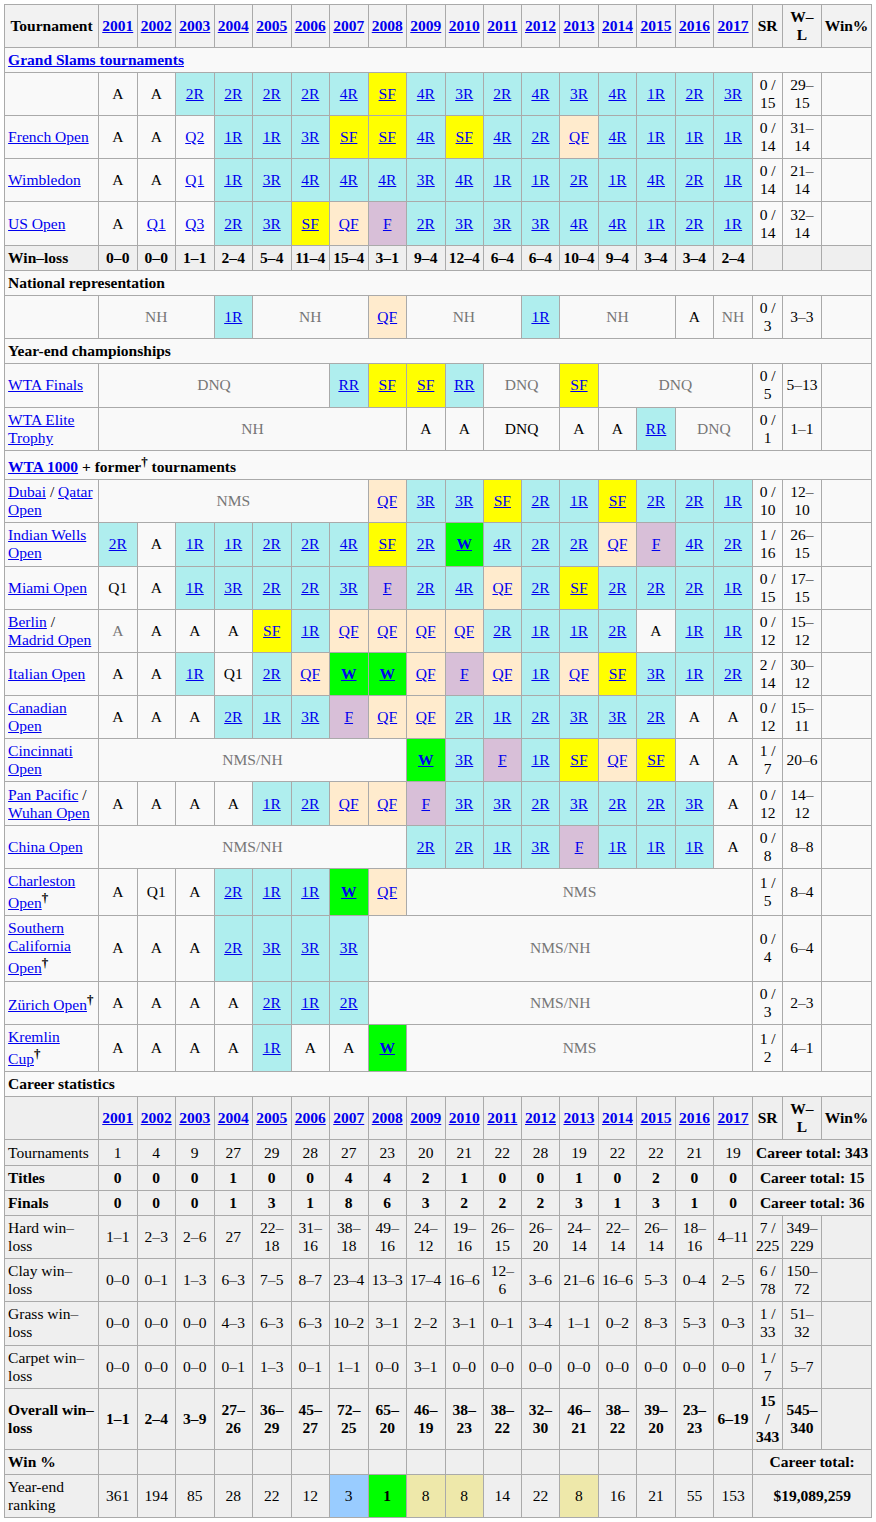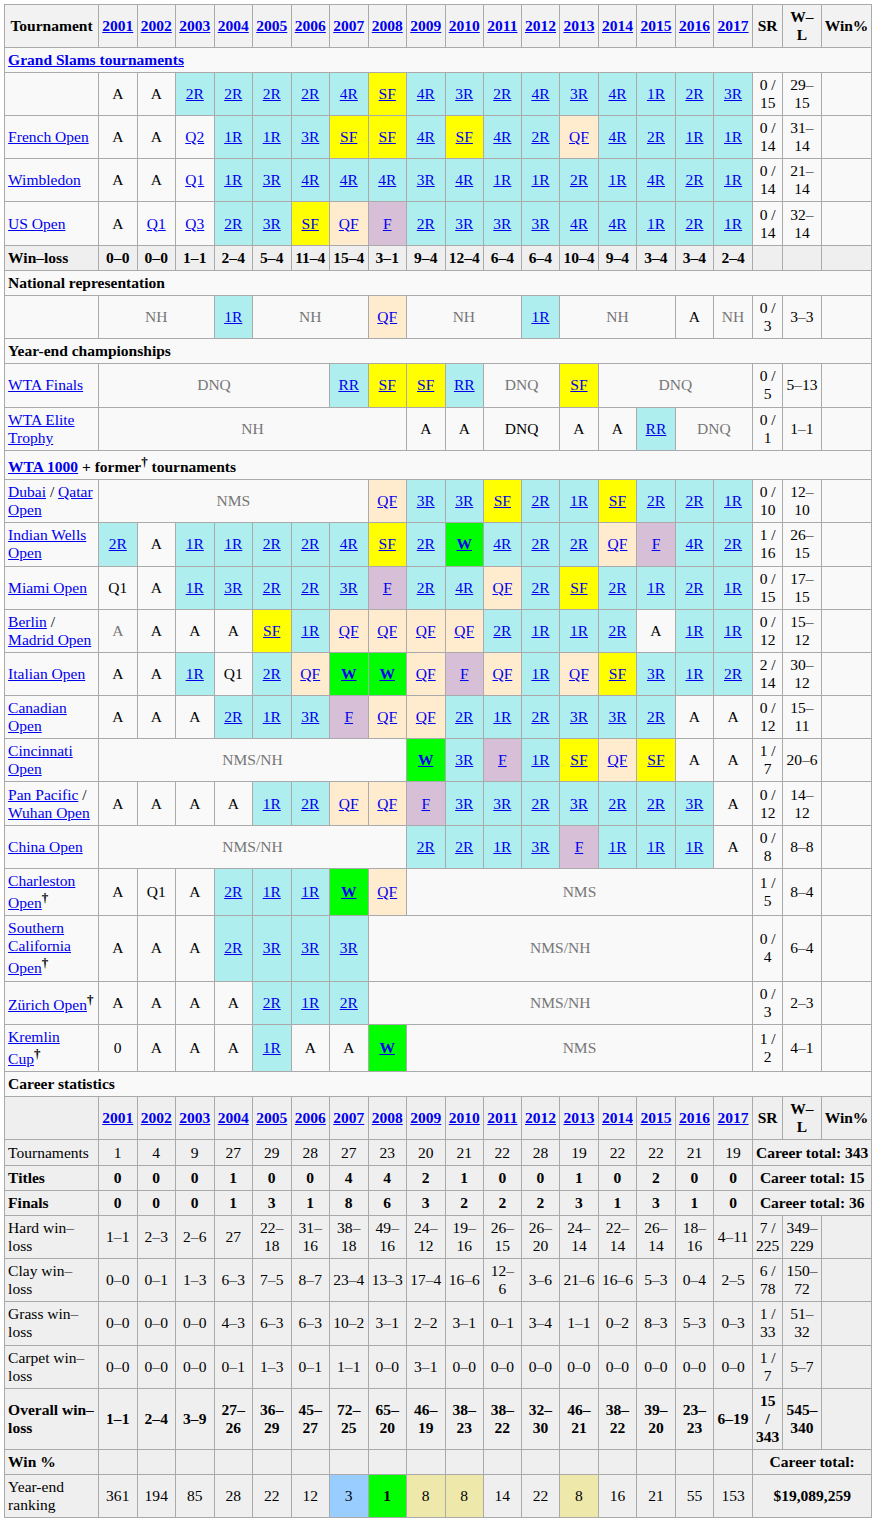 <table class="wikitable nowrap" style=text-align:center;font-size:97%>
 <tr>
 <th width=145>Tournament</th>
 <th width=35><a href='#'>2001</a></th>
 <th width=35><a href='#'>2002</a></th>
 <th width=35><a href='#'>2003</a></th>
 <th width=35><a href='#'>2004</a></th>
 <th width=35><a href='#'>2005</a></th>
 <th width=35><a href='#'>2006</a></th>
 <th width=35><a href='#'>2007</a></th>
 <th width=35><a href='#'>2008</a></th>
 <th width=35><a href='#'>2009</a></th>
 <th width=35><a href='#'>2010</a></th>
 <th width=35><a href='#'>2011</a></th>
 <th width=35><a href='#'>2012</a></th>
 <th width=35><a href='#'>2013</a></th>
 <th width=35><a href='#'>2014</a></th>
 <th width=35><a href='#'>2015</a></th>
 <th width=35><a href='#'>2016</a></th>
 <th width=35><a href='#'>2017</a></th>
 <th>SR</th>
 <th>W–L</th>
 <th>Win%</th>
 </tr>
 <tr>
 <td colspan="21" align="left"><strong><a href='#'>Grand Slams tournaments</a></strong></td>
 </tr>
 <tr>
 <td align=left></td>
 <td>A</td>
 <td>A</td>
 <td bgcolor=afeeee><a href='#'>2R</a></td>
 <td bgcolor=afeeee><a href='#'>2R</a></td>
 <td bgcolor=afeeee><a href='#'>2R</a></td>
 <td bgcolor=afeeee><a href='#'>2R</a></td>
 <td bgcolor=afeeee><a href='#'>4R</a></td>
 <td bgcolor=yellow><a href='#'>SF</a></td>
 <td bgcolor=afeeee><a href='#'>4R</a></td>
 <td bgcolor=afeeee><a href='#'>3R</a></td>
 <td bgcolor=afeeee><a href='#'>2R</a></td>
 <td bgcolor=afeeee><a href='#'>4R</a></td>
 <td bgcolor=afeeee><a href='#'>3R</a></td>
 <td bgcolor=afeeee><a href='#'>4R</a></td>
 <td bgcolor=afeeee><a href='#'>1R</a></td>
 <td bgcolor=afeeee><a href='#'>2R</a></td>
 <td bgcolor=afeeee><a href='#'>3R</a></td>
 <td>0 / 15</td>
 <td>29–15</td>
 <td></td>
 </tr>
 <tr>
 <td align=left><a href='#'>French Open</a></td>
 <td>A</td>
 <td>A</td>
 <td><a href='#'>Q2</a></td>
 <td bgcolor=afeeee><a href='#'>1R</a></td>
 <td bgcolor=afeeee><a href='#'>1R</a></td>
 <td bgcolor=afeeee><a href='#'>3R</a></td>
 <td bgcolor=yellow><a href='#'>SF</a></td>
 <td bgcolor=yellow><a href='#'>SF</a></td>
 <td bgcolor=afeeee><a href='#'>4R</a></td>
 <td bgcolor=yellow><a href='#'>SF</a></td>
 <td bgcolor=afeeee><a href='#'>4R</a></td>
 <td bgcolor=afeeee><a href='#'>2R</a></td>
 <td bgcolor=ffebcd><a href='#'>QF</a></td>
 <td bgcolor=afeeee><a href='#'>4R</a></td>
-<td bgcolor=afeeee><a href='#'>1R</a></td>
+<td bgcolor=afeeee><a href='#'>2R</a></td>
 <td bgcolor=afeeee><a href='#'>1R</a></td>
 <td bgcolor=afeeee><a href='#'>1R</a></td>
 <td>0 / 14</td>
 <td>31–14</td>
 <td></td>
 </tr>
 <tr>
 <td align=left><a href='#'>Wimbledon</a></td>
 <td>A</td>
 <td>A</td>
 <td><a href='#'>Q1</a></td>
 <td bgcolor=afeeee><a href='#'>1R</a></td>
 <td bgcolor=afeeee><a href='#'>3R</a></td>
 <td bgcolor=afeeee><a href='#'>4R</a></td>
 <td bgcolor=afeeee><a href='#'>4R</a></td>
 <td bgcolor=afeeee><a href='#'>4R</a></td>
 <td bgcolor=afeeee><a href='#'>3R</a></td>
 <td bgcolor=afeeee><a href='#'>4R</a></td>
 <td bgcolor=afeeee><a href='#'>1R</a></td>
 <td bgcolor=afeeee><a href='#'>1R</a></td>
 <td bgcolor=afeeee><a href='#'>2R</a></td>
 <td bgcolor=afeeee><a href='#'>1R</a></td>
 <td bgcolor=afeeee><a href='#'>4R</a></td>
 <td bgcolor=afeeee><a href='#'>2R</a></td>
 <td bgcolor=afeeee><a href='#'>1R</a></td>
 <td>0 / 14</td>
 <td>21–14</td>
 <td></td>
 </tr>
 <tr>
 <td align=left><a href='#'>US Open</a></td>
 <td>A</td>
 <td><a href='#'>Q1</a></td>
 <td><a href='#'>Q3</a></td>
 <td bgcolor=afeeee><a href='#'>2R</a></td>
 <td bgcolor=afeeee><a href='#'>3R</a></td>
 <td bgcolor=yellow><a href='#'>SF</a></td>
 <td bgcolor=ffebcd><a href='#'>QF</a></td>
 <td bgcolor=thistle><a href='#'>F</a></td>
 <td bgcolor=afeeee><a href='#'>2R</a></td>
 <td bgcolor=afeeee><a href='#'>3R</a></td>
 <td bgcolor=afeeee><a href='#'>3R</a></td>
 <td bgcolor=afeeee><a href='#'>3R</a></td>
 <td bgcolor=afeeee><a href='#'>4R</a></td>
 <td bgcolor=afeeee><a href='#'>4R</a></td>
 <td bgcolor=afeeee><a href='#'>1R</a></td>
 <td bgcolor=afeeee><a href='#'>2R</a></td>
 <td bgcolor=afeeee><a href='#'>1R</a></td>
 <td>0 / 14</td>
 <td>32–14</td>
 <td></td>
 </tr>
 <tr style=background:#efefef;font-weight:bold>
 <td style=text-align:left>Win–loss</td>
 <td>0–0</td>
 <td>0–0</td>
 <td>1–1</td>
 <td>2–4</td>
 <td>5–4</td>
 <td>11–4</td>
 <td>15–4</td>
 <td>3–1</td>
 <td>9–4</td>
 <td>12–4</td>
 <td>6–4</td>
 <td>6–4</td>
 <td>10–4</td>
 <td>9–4</td>
 <td>3–4</td>
 <td>3–4</td>
 <td>2–4</td>
 <td></td>
 <td></td>
 <td></td>
 </tr>
 <tr>
 <td colspan="21" align="left"><strong>National representation</strong></td>
 </tr>
 <tr>
 <td align=left></td>
 <td colspan=3 style=color:#767676>NH</td>
 <td bgcolor=afeeee><a href='#'>1R</a></td>
 <td colspan=3 style=color:#767676>NH</td>
 <td bgcolor=ffebcd><a href='#'>QF</a></td>
 <td colspan=3 style=color:#767676>NH</td>
 <td bgcolor=afeeee><a href='#'>1R</a></td>
 <td colspan=3 style=color:#767676>NH</td>
 <td>A</td>
 <td style="color:#767676">NH</td>
 <td>0 / 3</td>
 <td>3–3</td>
 <td></td>
 </tr>
 <tr>
 <td colspan="21" align="left"><strong>Year-end championships</strong></td>
 </tr>
 <tr>
 <td align=left><a href='#'>WTA Finals</a></td>
 <td colspan=6 style=color:#767676>DNQ</td>
 <td bgcolor=afeeee><a href='#'>RR</a></td>
 <td bgcolor=yellow><a href='#'>SF</a></td>
 <td bgcolor=yellow><a href='#'>SF</a></td>
 <td bgcolor=afeeee><a href='#'>RR</a></td>
 <td colspan=2 style=color:#767676>DNQ</td>
 <td bgcolor=yellow><a href='#'>SF</a></td>
 <td colspan="4" style=color:#767676>DNQ</td>
 <td>0 / 5</td>
 <td>5–13</td>
 <td></td>
 </tr>
 <tr>
 <td align=left><a href='#'>WTA Elite Trophy</a></td>
 <td style=color:#767676 colspan=8>NH</td>
 <td>A</td>
 <td>A</td>
 <td colspan=2>DNQ</td>
 <td>A</td>
 <td>A</td>
 <td bgcolor=afeeee><a href='#'>RR</a></td>
 <td colspan="2" style=color:#767676>DNQ</td>
 <td>0 / 1</td>
 <td>1–1</td>
 <td></td>
 </tr>
 <tr>
 <td colspan="21" align="left"><strong><a href='#'>WTA 1000</a> + former<sup>†</sup> tournaments</strong></td>
 </tr>
 <tr>
 <td align="left"><a href='#'>Dubai</a> / <a href='#'>Qatar Open</a></td>
 <td colspan="7" style="color:#767676">NMS</td>
 <td bgcolor="ffebcd"><a href='#'>QF</a></td>
 <td bgcolor="afeeee"><a href='#'>3R</a></td>
 <td bgcolor="afeeee"><a href='#'>3R</a></td>
 <td bgcolor="yellow"><a href='#'>SF</a></td>
 <td bgcolor="afeeee"><a href='#'>2R</a></td>
 <td bgcolor="afeeee"><a href='#'>1R</a></td>
 <td bgcolor="yellow"><a href='#'>SF</a></td>
 <td bgcolor="afeeee"><a href='#'>2R</a></td>
 <td bgcolor="afeeee"><a href='#'>2R</a></td>
 <td bgcolor="afeeee"><a href='#'>1R</a></td>
 <td>0 / 10</td>
 <td>12–10</td>
 <td></td>
 </tr>
 <tr>
 <td align=left><a href='#'>Indian Wells Open</a></td>
 <td bgcolor=afeeee><a href='#'>2R</a></td>
 <td>A</td>
 <td bgcolor=afeeee><a href='#'>1R</a></td>
 <td bgcolor=afeeee><a href='#'>1R</a></td>
 <td bgcolor=afeeee><a href='#'>2R</a></td>
 <td bgcolor=afeeee><a href='#'>2R</a></td>
 <td bgcolor=afeeee><a href='#'>4R</a></td>
 <td bgcolor=yellow><a href='#'>SF</a></td>
 <td bgcolor=afeeee><a href='#'>2R</a></td>
 <td bgcolor=lime><a href='#'><strong>W</strong></a></td>
 <td bgcolor=afeeee><a href='#'>4R</a></td>
 <td bgcolor=afeeee><a href='#'>2R</a></td>
 <td bgcolor=afeeee><a href='#'>2R</a></td>
 <td bgcolor=ffebcd><a href='#'>QF</a></td>
 <td bgcolor=thistle><a href='#'>F</a></td>
 <td bgcolor=afeeee><a href='#'>4R</a></td>
 <td bgcolor=afeeee><a href='#'>2R</a></td>
 <td>1 / 16</td>
 <td>26–15</td>
 <td></td>
 </tr>
 <tr>
 <td align=left><a href='#'>Miami Open</a></td>
 <td>Q1</td>
 <td>A</td>
 <td bgcolor=afeeee><a href='#'>1R</a></td>
 <td bgcolor=afeeee><a href='#'>3R</a></td>
 <td bgcolor=afeeee><a href='#'>2R</a></td>
 <td bgcolor=afeeee><a href='#'>2R</a></td>
 <td bgcolor=afeeee><a href='#'>3R</a></td>
 <td bgcolor=thistle><a href='#'>F</a></td>
 <td bgcolor=afeeee><a href='#'>2R</a></td>
 <td bgcolor=afeeee><a href='#'>4R</a></td>
 <td bgcolor=ffebcd><a href='#'>QF</a></td>
 <td bgcolor=afeeee><a href='#'>2R</a></td>
 <td bgcolor=yellow><a href='#'>SF</a></td>
 <td bgcolor=afeeee><a href='#'>2R</a></td>
-<td bgcolor=afeeee><a href='#'>2R</a></td>
+<td bgcolor=afeeee><a href='#'>1R</a></td>
 <td bgcolor=afeeee><a href='#'>2R</a></td>
 <td bgcolor=afeeee><a href='#'>1R</a></td>
 <td>0 / 15</td>
 <td>17–15</td>
 <td></td>
 </tr>
 <tr>
 <td align=left><a href='#'>Berlin</a> / <a href='#'>Madrid Open</a></td>
 <td style="color:#767676">A</td>
 <td>A</td>
 <td>A</td>
 <td>A</td>
 <td bgcolor=yellow><a href='#'>SF</a></td>
 <td bgcolor=afeeee><a href='#'>1R</a></td>
 <td bgcolor=ffebcd><a href='#'>QF</a></td>
 <td bgcolor=ffebcd><a href='#'>QF</a></td>
 <td bgcolor="ffebcd"><a href='#'>QF</a></td>
 <td bgcolor=ffebcd><a href='#'>QF</a></td>
 <td bgcolor=afeeee><a href='#'>2R</a></td>
 <td bgcolor=afeeee><a href='#'>1R</a></td>
 <td bgcolor=afeeee><a href='#'>1R</a></td>
 <td bgcolor=afeeee><a href='#'>2R</a></td>
 <td>A</td>
 <td bgcolor=afeeee><a href='#'>1R</a></td>
 <td bgcolor=afeeee><a href='#'>1R</a></td>
 <td>0 / 12</td>
 <td>15–12</td>
 <td></td>
 </tr>
 <tr>
 <td align="left"><a href='#'>Italian Open</a></td>
 <td>A</td>
 <td>A</td>
 <td bgcolor="afeeee"><a href='#'>1R</a></td>
 <td>Q1</td>
 <td bgcolor="afeeee"><a href='#'>2R</a></td>
 <td bgcolor="ffebcd"><a href='#'>QF</a></td>
 <td bgcolor="lime"><a href='#'><strong>W</strong></a></td>
 <td bgcolor="lime"><a href='#'><strong>W</strong></a></td>
 <td bgcolor="ffebcd"><a href='#'>QF</a></td>
 <td bgcolor="thistle"><a href='#'>F</a></td>
 <td bgcolor="ffebcd"><a href='#'>QF</a></td>
 <td bgcolor="afeeee"><a href='#'>1R</a></td>
 <td bgcolor="ffebcd"><a href='#'>QF</a></td>
 <td bgcolor="yellow"><a href='#'>SF</a></td>
 <td bgcolor="afeeee"><a href='#'>3R</a></td>
 <td bgcolor="afeeee"><a href='#'>1R</a></td>
 <td bgcolor="afeeee"><a href='#'>2R</a></td>
 <td>2 / 14</td>
 <td>30–12</td>
 <td></td>
 </tr>
 <tr>
 <td align="left"><a href='#'>Canadian Open</a></td>
 <td>A</td>
 <td>A</td>
 <td>A</td>
 <td bgcolor="afeeee"><a href='#'>2R</a></td>
 <td bgcolor="afeeee"><a href='#'>1R</a></td>
 <td bgcolor="afeeee"><a href='#'>3R</a></td>
 <td bgcolor="thistle"><a href='#'>F</a></td>
 <td bgcolor="ffebcd"><a href='#'>QF</a></td>
 <td bgcolor="ffebcd"><a href='#'>QF</a></td>
 <td bgcolor="afeeee"><a href='#'>2R</a></td>
 <td bgcolor="afeeee"><a href='#'>1R</a></td>
 <td bgcolor="afeeee"><a href='#'>2R</a></td>
 <td bgcolor="afeeee"><a href='#'>3R</a></td>
 <td bgcolor="afeeee"><a href='#'>3R</a></td>
 <td bgcolor="afeeee"><a href='#'>2R</a></td>
 <td>A</td>
 <td>A</td>
 <td>0 / 12</td>
 <td>15–11</td>
 <td></td>
 </tr>
 <tr>
 <td align="left"><a href='#'>Cincinnati Open</a></td>
 <td colspan="8" style="color:#767676">NMS/NH</td>
 <td bgcolor="lime"><a href='#'><strong>W</strong></a></td>
 <td bgcolor="afeeee"><a href='#'>3R</a></td>
 <td bgcolor="thistle"><a href='#'>F</a></td>
 <td bgcolor="afeeee"><a href='#'>1R</a></td>
 <td bgcolor="yellow"><a href='#'>SF</a></td>
 <td bgcolor="ffebcd"><a href='#'>QF</a></td>
 <td bgcolor="yellow"><a href='#'>SF</a></td>
 <td>A</td>
 <td>A</td>
 <td>1 / 7</td>
 <td>20–6</td>
 <td></td>
 </tr>
 <tr>
 <td align="left"><a href='#'>Pan Pacific</a> / <a href='#'>Wuhan Open</a></td>
 <td>A</td>
 <td>A</td>
 <td>A</td>
 <td>A</td>
 <td bgcolor="afeeee"><a href='#'>1R</a></td>
 <td bgcolor="afeeee"><a href='#'>2R</a></td>
 <td bgcolor="ffebcd"><a href='#'>QF</a></td>
 <td bgcolor="ffebcd"><a href='#'>QF</a></td>
 <td bgcolor="thistle"><a href='#'>F</a></td>
 <td bgcolor="afeeee"><a href='#'>3R</a></td>
 <td bgcolor="afeeee"><a href='#'>3R</a></td>
 <td bgcolor="afeeee"><a href='#'>2R</a></td>
 <td bgcolor="afeeee"><a href='#'>3R</a></td>
 <td bgcolor="afeeee"><a href='#'>2R</a></td>
 <td bgcolor="afeeee"><a href='#'>2R</a></td>
 <td bgcolor="afeeee"><a href='#'>3R</a></td>
 <td>A</td>
 <td>0 / 12</td>
 <td>14–12</td>
 <td></td>
 </tr>
 <tr>
 <td align=left><a href='#'>China Open</a></td>
 <td colspan="8" style="color:#767676">NMS/NH</td>
 <td bgcolor=afeeee><a href='#'>2R</a></td>
 <td bgcolor=afeeee><a href='#'>2R</a></td>
 <td bgcolor=afeeee><a href='#'>1R</a></td>
 <td bgcolor=afeeee><a href='#'>3R</a></td>
 <td bgcolor=thistle><a href='#'>F</a></td>
 <td bgcolor=afeeee><a href='#'>1R</a></td>
 <td bgcolor=afeeee><a href='#'>1R</a></td>
 <td bgcolor=afeeee><a href='#'>1R</a></td>
 <td>A</td>
 <td>0 / 8</td>
 <td>8–8</td>
 <td></td>
 </tr>
 <tr>
 <td align="left"><a href='#'>Charleston Open</a><strong><sup>†</sup></strong></td>
 <td>A</td>
 <td>Q1</td>
 <td>A</td>
 <td bgcolor="afeeee"><a href='#'>2R</a></td>
 <td bgcolor="afeeee"><a href='#'>1R</a></td>
 <td bgcolor="afeeee"><a href='#'>1R</a></td>
 <td bgcolor="lime"><strong><a href='#'>W</a></strong></td>
 <td bgcolor="ffebcd"><a href='#'>QF</a></td>
 <td colspan="9" style="color:#767676">NMS</td>
 <td>1 / 5</td>
 <td>8–4</td>
 <td></td>
 </tr>
 <tr>
 <td align="left"><a href='#'>Southern California Open</a><strong><sup>†</sup></strong></td>
 <td>A</td>
 <td>A</td>
 <td>A</td>
 <td bgcolor="afeeee"><a href='#'>2R</a></td>
 <td bgcolor="afeeee"><a href='#'>3R</a></td>
 <td bgcolor="afeeee"><a href='#'>3R</a></td>
 <td bgcolor="afeeee"><a href='#'>3R</a></td>
 <td colspan="10" style="color:#767676">NMS/NH</td>
 <td>0 / 4</td>
 <td>6–4</td>
 <td></td>
 </tr>
 <tr>
 <td align="left"><a href='#'>Zürich Open</a><strong><sup>†</sup></strong></td>
 <td>A</td>
 <td>A</td>
 <td>A</td>
 <td>A</td>
 <td bgcolor="afeeee"><a href='#'>2R</a></td>
 <td bgcolor="afeeee"><a href='#'>1R</a></td>
 <td bgcolor="afeeee"><a href='#'>2R</a></td>
 <td colspan="10" style="color:#767676">NMS/NH</td>
 <td>0 / 3</td>
 <td>2–3</td>
 <td></td>
 </tr>
 <tr>
 <td align="left"><a href='#'>Kremlin Cup</a><strong><sup>†</sup></strong></td>
-<td>A</td>
+<td>0</td>
 <td>A</td>
 <td>A</td>
 <td>A</td>
 <td bgcolor="afeeee"><a href='#'>1R</a></td>
 <td>A</td>
 <td>A</td>
 <td bgcolor="lime"><strong><a href='#'>W</a></strong></td>
 <td colspan="9" style="color:#767676">NMS</td>
 <td>1 / 2</td>
 <td>4–1</td>
 <td></td>
 </tr>
 <tr>
 <td colspan="21" align="left"><strong>Career statistics</strong></td>
 </tr>
 <tr style=background:#efefef;font-weight:bold>
 <td></td>
 <td><a href='#'>2001</a></td>
 <td><a href='#'>2002</a></td>
 <td><a href='#'>2003</a></td>
 <td><a href='#'>2004</a></td>
 <td><a href='#'>2005</a></td>
 <td><a href='#'>2006</a></td>
 <td><a href='#'>2007</a></td>
 <td><a href='#'>2008</a></td>
 <td><a href='#'>2009</a></td>
 <td><a href='#'>2010</a></td>
 <td><a href='#'>2011</a></td>
 <td><a href='#'>2012</a></td>
 <td><a href='#'>2013</a></td>
 <td><a href='#'>2014</a></td>
 <td><a href='#'>2015</a></td>
 <td><a href='#'>2016</a></td>
 <td><a href='#'>2017</a></td>
 <td>SR</td>
 <td>W–L</td>
 <td>Win%</td>
 </tr>
 <tr style="background:#efefef">
 <td align="left">Tournaments</td>
 <td>1</td>
 <td>4</td>
 <td>9</td>
 <td>27</td>
 <td>29</td>
 <td>28</td>
 <td>27</td>
 <td>23</td>
 <td>20</td>
 <td>21</td>
 <td>22</td>
 <td>28</td>
 <td>19</td>
 <td>22</td>
 <td>22</td>
 <td>21</td>
 <td>19</td>
 <td colspan="3"><strong>Career total: 343</strong></td>
 </tr>
 <tr style="background:#efefef;font-weight:bold">
 <td style="text-align:left">Titles</td>
 <td>0</td>
 <td>0</td>
 <td>0</td>
 <td>1</td>
 <td>0</td>
 <td>0</td>
 <td>4</td>
 <td>4</td>
 <td>2</td>
 <td>1</td>
 <td>0</td>
 <td>0</td>
 <td>1</td>
 <td>0</td>
 <td>2</td>
 <td>0</td>
 <td>0</td>
 <td colspan="3">Career total: 15</td>
 </tr>
 <tr style="background:#efefef;font-weight:bold">
 <td style="text-align:left">Finals</td>
 <td>0</td>
 <td>0</td>
 <td>0</td>
 <td>1</td>
 <td>3</td>
 <td>1</td>
 <td>8</td>
 <td>6</td>
 <td>3</td>
 <td>2</td>
 <td>2</td>
 <td>2</td>
 <td>3</td>
 <td>1</td>
 <td>3</td>
 <td>1</td>
 <td>0</td>
 <td colspan="3">Career total: 36</td>
 </tr>
 <tr style="background:#efefef">
 <td align="left">Hard win–loss</td>
 <td>1–1</td>
 <td>2–3</td>
 <td>2–6</td>
 <td>27</td>
 <td>22–18</td>
 <td>31–16</td>
 <td>38–18</td>
 <td>49–16</td>
 <td>24–12</td>
 <td>19–16</td>
 <td>26–15</td>
 <td>26–20</td>
 <td>24–14</td>
 <td>22–14</td>
 <td>26–14</td>
 <td>18–16</td>
 <td>4–11</td>
 <td>7 / 225</td>
 <td>349–229</td>
 <td></td>
 </tr>
 <tr style="background:#efefef">
 <td align="left">Clay win–loss</td>
 <td>0–0</td>
 <td>0–1</td>
 <td>1–3</td>
 <td>6–3</td>
 <td>7–5</td>
 <td>8–7</td>
 <td>23–4</td>
 <td>13–3</td>
 <td>17–4</td>
 <td>16–6</td>
 <td>12–6</td>
 <td>3–6</td>
 <td>21–6</td>
 <td>16–6</td>
 <td>5–3</td>
 <td>0–4</td>
 <td>2–5</td>
 <td>6 / 78</td>
 <td>150–72</td>
 <td></td>
 </tr>
 <tr style="background:#efefef">
 <td align="left">Grass win–loss</td>
 <td>0–0</td>
 <td>0–0</td>
 <td>0–0</td>
 <td>4–3</td>
 <td>6–3</td>
 <td>6–3</td>
 <td>10–2</td>
 <td>3–1</td>
 <td>2–2</td>
 <td>3–1</td>
 <td>0–1</td>
 <td>3–4</td>
 <td>1–1</td>
 <td>0–2</td>
 <td>8–3</td>
 <td>5–3</td>
 <td>0–3</td>
 <td>1 / 33</td>
 <td>51–32</td>
 <td></td>
 </tr>
 <tr style="background:#efefef">
 <td align="left">Carpet win–loss</td>
 <td>0–0</td>
 <td>0–0</td>
 <td>0–0</td>
 <td>0–1</td>
 <td>1–3</td>
 <td>0–1</td>
 <td>1–1</td>
 <td>0–0</td>
 <td>3–1</td>
 <td>0–0</td>
 <td>0–0</td>
 <td>0–0</td>
 <td>0–0</td>
 <td>0–0</td>
 <td>0–0</td>
 <td>0–0</td>
 <td>0–0</td>
 <td>1 / 7</td>
 <td>5–7</td>
 <td></td>
 </tr>
 <tr style="background:#efefef;font-weight:bold">
 <td style="text-align:left">Overall win–loss</td>
 <td>1–1</td>
 <td>2–4</td>
 <td>3–9</td>
 <td>27–26</td>
 <td>36–29</td>
 <td>45–27</td>
 <td>72–25</td>
 <td>65–20</td>
 <td>46–19</td>
 <td>38–23</td>
 <td>38–22</td>
 <td>32–30</td>
 <td>46–21</td>
 <td>38–22</td>
 <td>39–20</td>
 <td>23–23</td>
 <td>6–19</td>
 <td>15 / 343</td>
 <td>545–340</td>
 <td></td>
 </tr>
 <tr style="background:#efefef;font-weight:bold">
 <td style="text-align:left">Win %</td>
 <td></td>
 <td></td>
 <td></td>
 <td></td>
 <td></td>
 <td></td>
 <td></td>
 <td></td>
 <td></td>
 <td></td>
 <td></td>
 <td></td>
 <td></td>
 <td></td>
 <td></td>
 <td></td>
 <td></td>
 <td colspan="3">Career total: </td>
 </tr>
 <tr bgcolor="efefef">
 <td align="left">Year-end ranking</td>
 <td>361</td>
 <td>194</td>
 <td>85</td>
 <td>28</td>
 <td>22</td>
 <td>12</td>
 <td bgcolor="99ccff">3</td>
 <td bgcolor="lime"><strong>1</strong></td>
 <td bgcolor="EEE8AA">8</td>
 <td bgcolor="EEE8AA">8</td>
 <td>14</td>
 <td>22</td>
 <td bgcolor="EEE8AA">8</td>
 <td>16</td>
 <td>21</td>
 <td>55</td>
 <td>153</td>
 <td colspan="3"><strong>$19,089,259</strong></td>
 </tr>
 </table>
